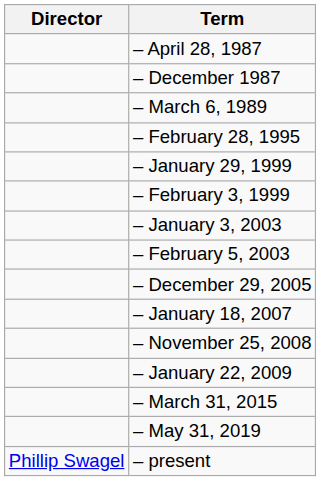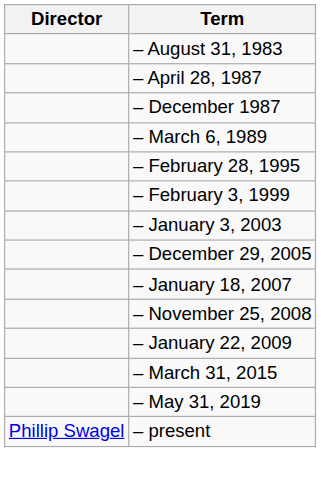 <table class="wikitable sortable">
 <tr>
 <th>Director</th>
 <th>Term</th>
+</tr>
+<tr>
+<td></td>
+<td> – August 31, 1983</td>
 </tr>
 <tr>
 <td></td>
 <td> – April 28, 1987</td>
 </tr>
 <tr>
 <td> </td>
 <td> – December 1987</td>
 </tr>
 <tr>
 <td> </td>
 <td> – March 6, 1989</td>
 </tr>
 <tr>
 <td></td>
 <td> – February 28, 1995</td>
 </tr>
 <tr>
-<td></td>
-<td> – January 29, 1999</td>
-</tr>
-<tr>
 <td> </td>
 <td> – February 3, 1999</td>
 </tr>
 <tr>
 <td></td>
 <td> – January 3, 2003</td>
-</tr>
-<tr>
-<td> </td>
-<td> – February 5, 2003</td>
 </tr>
 <tr>
 <td></td>
 <td> – December 29, 2005</td>
 </tr>
 <tr>
 <td> </td>
 <td> – January 18, 2007</td>
 </tr>
 <tr>
 <td></td>
 <td> – November 25, 2008</td>
 </tr>
 <tr>
 <td> </td>
 <td> – January 22, 2009</td>
 </tr>
 <tr>
 <td></td>
 <td> – March 31, 2015</td>
 </tr>
 <tr>
 <td></td>
 <td> – May 31, 2019</td>
 </tr>
 <tr>
 <td data-sort-value="Swagel Phil"><a href='#'>Phillip Swagel</a></td>
 <td> – present</td>
 </tr>
 </table>
